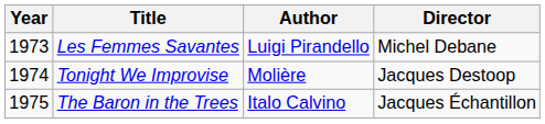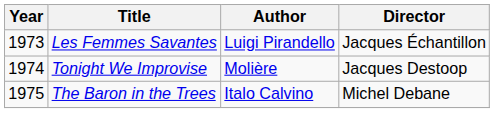 <table class="wikitable">
 <tr>
 <th>Year</th>
 <th>Title</th>
 <th>Author</th>
 <th>Director</th>
 </tr>
 <tr>
 <td>1973</td>
 <td><em><a href='#'>Les Femmes Savantes</a></em></td>
 <td><a href='#'>Luigi Pirandello</a></td>
-<td>Michel Debane</td>
+<td>Jacques Échantillon</td>
 </tr>
 <tr>
 <td>1974</td>
 <td><em><a href='#'>Tonight We Improvise</a></em></td>
 <td><a href='#'>Molière</a></td>
 <td>Jacques Destoop</td>
 </tr>
 <tr>
 <td>1975</td>
 <td><em><a href='#'>The Baron in the Trees</a></em></td>
 <td><a href='#'>Italo Calvino</a></td>
-<td>Jacques Échantillon</td>
+<td>Michel Debane</td>
 </tr>
 <tr>
 </tr>
 </table>
